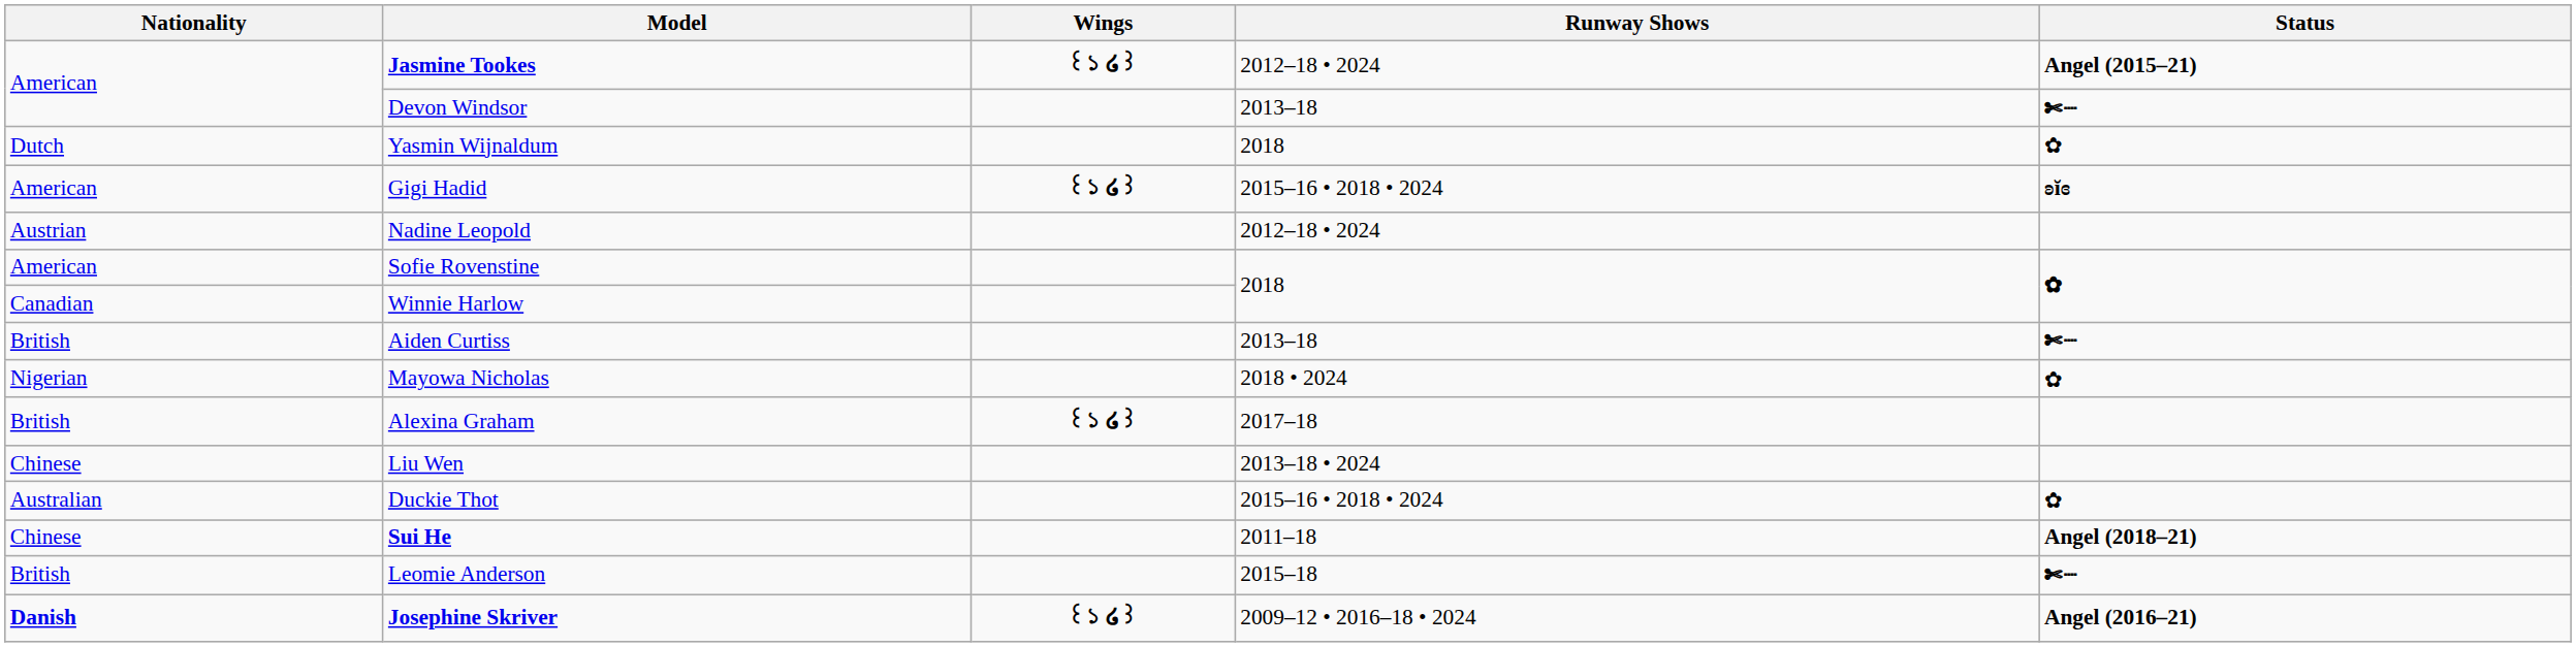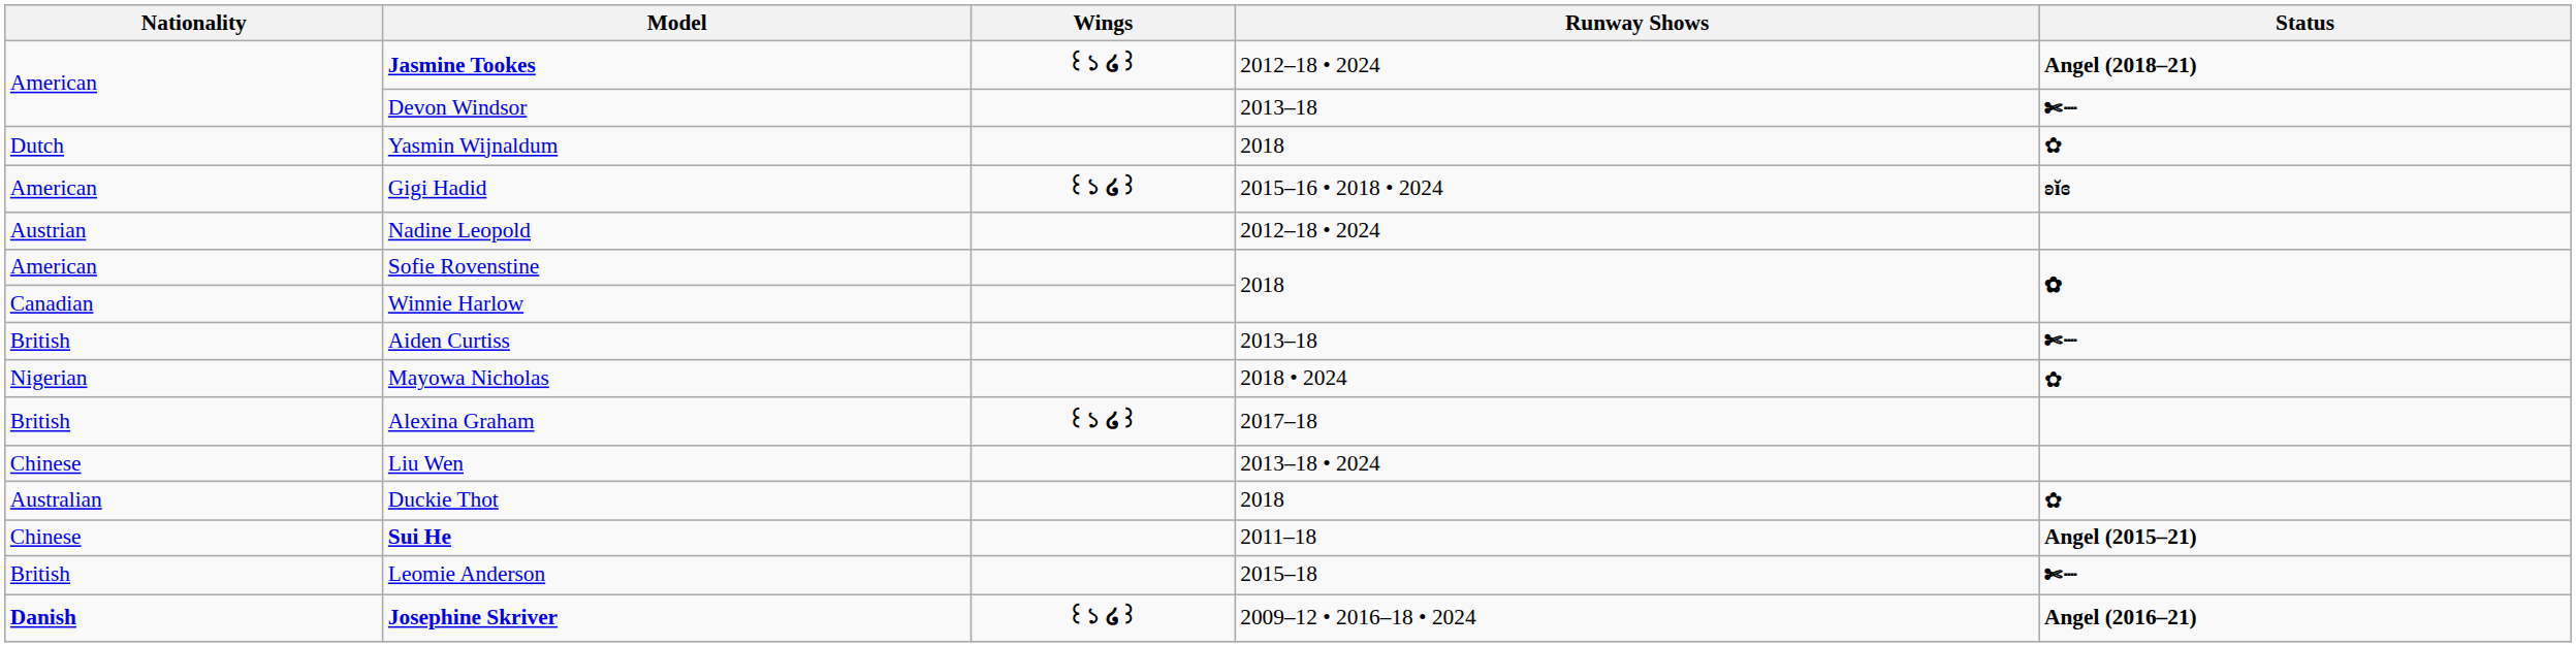 <table class="sortable wikitable"  style="font-size:85%; width:100%;">
 <tr>
 <th>Nationality</th>
 <th>Model</th>
 <th>Wings</th>
 <th>Runway Shows</th>
 <th>Status</th>
 </tr>
 <tr>
 <td rowspan="2"> <a href='#'>American</a></td>
 <td><strong><a href='#'>Jasmine Tookes</a></strong></td>
 <td align="center"><strong>꒰১ ໒꒱</strong></td>
 <td>2012–18 • 2024</td>
-<td><strong> Angel (2015–21)</strong></td>
+<td><strong> Angel (2018–21)</strong></td>
 </tr>
 <tr>
 <td><a href='#'>Devon Windsor</a></td>
 <td></td>
 <td>2013–18</td>
 <td><strong>✄┈</strong></td>
 </tr>
 <tr>
 <td> <a href='#'>Dutch</a></td>
 <td><a href='#'>Yasmin Wijnaldum</a></td>
 <td></td>
 <td>2018</td>
 <td>✿</td>
 </tr>
 <tr>
 <td> <a href='#'>American</a></td>
 <td><a href='#'>Gigi Hadid</a></td>
 <td align="center"><strong>꒰১ ໒꒱</strong></td>
 <td>2015–16 • 2018 • 2024</td>
 <td><strong>ʚĭɞ</strong></td>
 </tr>
 <tr>
 <td> <a href='#'>Austrian</a></td>
 <td><a href='#'>Nadine Leopold</a></td>
 <td></td>
 <td>2012–18 • 2024</td>
 <td></td>
 </tr>
 <tr>
 <td> <a href='#'>American</a></td>
 <td><a href='#'>Sofie Rovenstine</a></td>
 <td></td>
 <td rowspan="2">2018</td>
 <td rowspan="2"><strong>✿</strong></td>
 </tr>
 <tr>
 <td> <a href='#'>Canadian</a></td>
 <td><a href='#'>Winnie Harlow</a></td>
 <td></td>
 </tr>
 <tr>
 <td> <a href='#'>British</a></td>
 <td><a href='#'>Aiden Curtiss</a></td>
 <td></td>
 <td>2013–18</td>
 <td><strong>✄┈</strong></td>
 </tr>
 <tr>
 <td> <a href='#'>Nigerian</a></td>
 <td><a href='#'>Mayowa Nicholas</a></td>
 <td></td>
 <td>2018 • 2024</td>
 <td>✿</td>
 </tr>
 <tr>
 <td> <a href='#'>British</a></td>
 <td><a href='#'>Alexina Graham</a></td>
 <td align="center"><strong>꒰১ ໒꒱</strong></td>
 <td>2017–18</td>
 <td></td>
 </tr>
 <tr>
 <td> <a href='#'>Chinese</a></td>
 <td><a href='#'>Liu Wen</a></td>
 <td></td>
 <td>2013–18 • 2024</td>
 <td></td>
 </tr>
 <tr>
 <td> <a href='#'>Australian</a></td>
 <td><a href='#'>Duckie Thot</a></td>
 <td></td>
-<td>2015–16 • 2018 • 2024</td>
+<td>2018</td>
 <td>✿</td>
 </tr>
 <tr>
 <td> <a href='#'>Chinese</a></td>
 <td><strong><a href='#'>Sui He</a></strong></td>
 <td></td>
 <td>2011–18</td>
-<td><strong> Angel (2018–21)</strong></td>
+<td><strong> Angel (2015–21)</strong></td>
 </tr>
 <tr>
 <td> <a href='#'>British</a></td>
 <td><a href='#'>Leomie Anderson</a></td>
 <td></td>
 <td>2015–18</td>
 <td><strong>✄┈</strong></td>
 </tr>
 <tr>
 <td><strong> <a href='#'>Danish</a></strong></td>
 <td><strong><a href='#'>Josephine Skriver</a></strong></td>
 <td align="center"><strong>꒰১ ໒꒱</strong></td>
 <td>2009–12 • 2016–18 • 2024</td>
 <td><strong> Angel (2016–21)</strong></td>
 </tr>
 </table>
